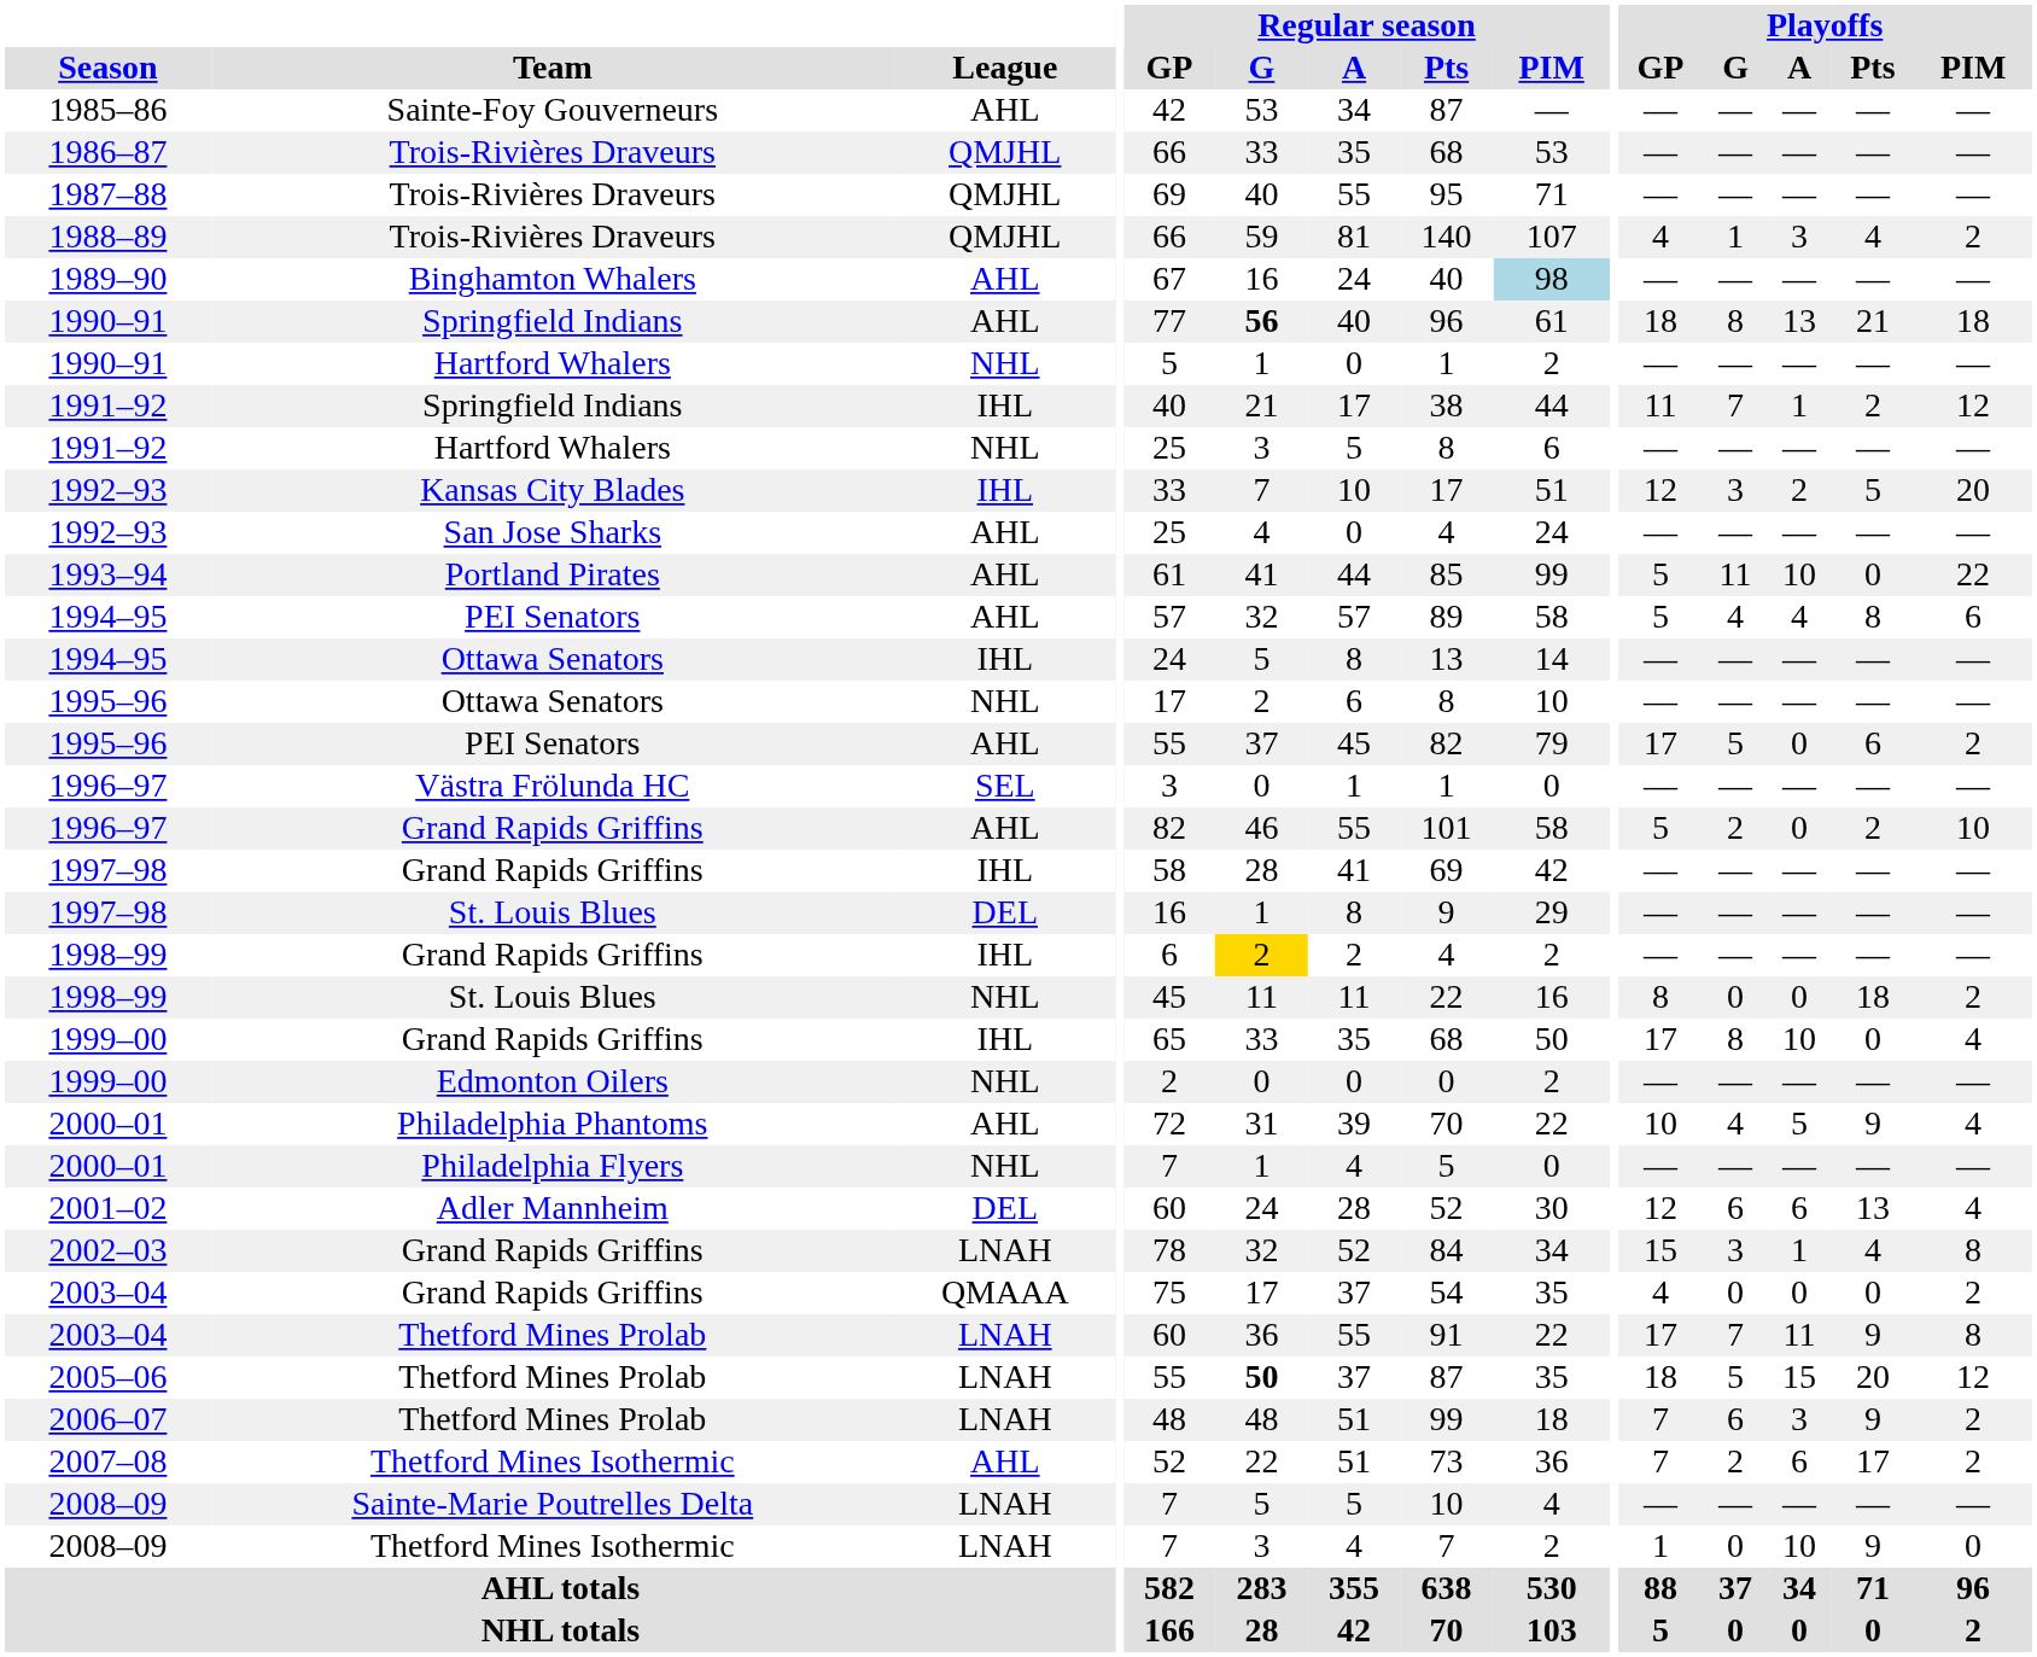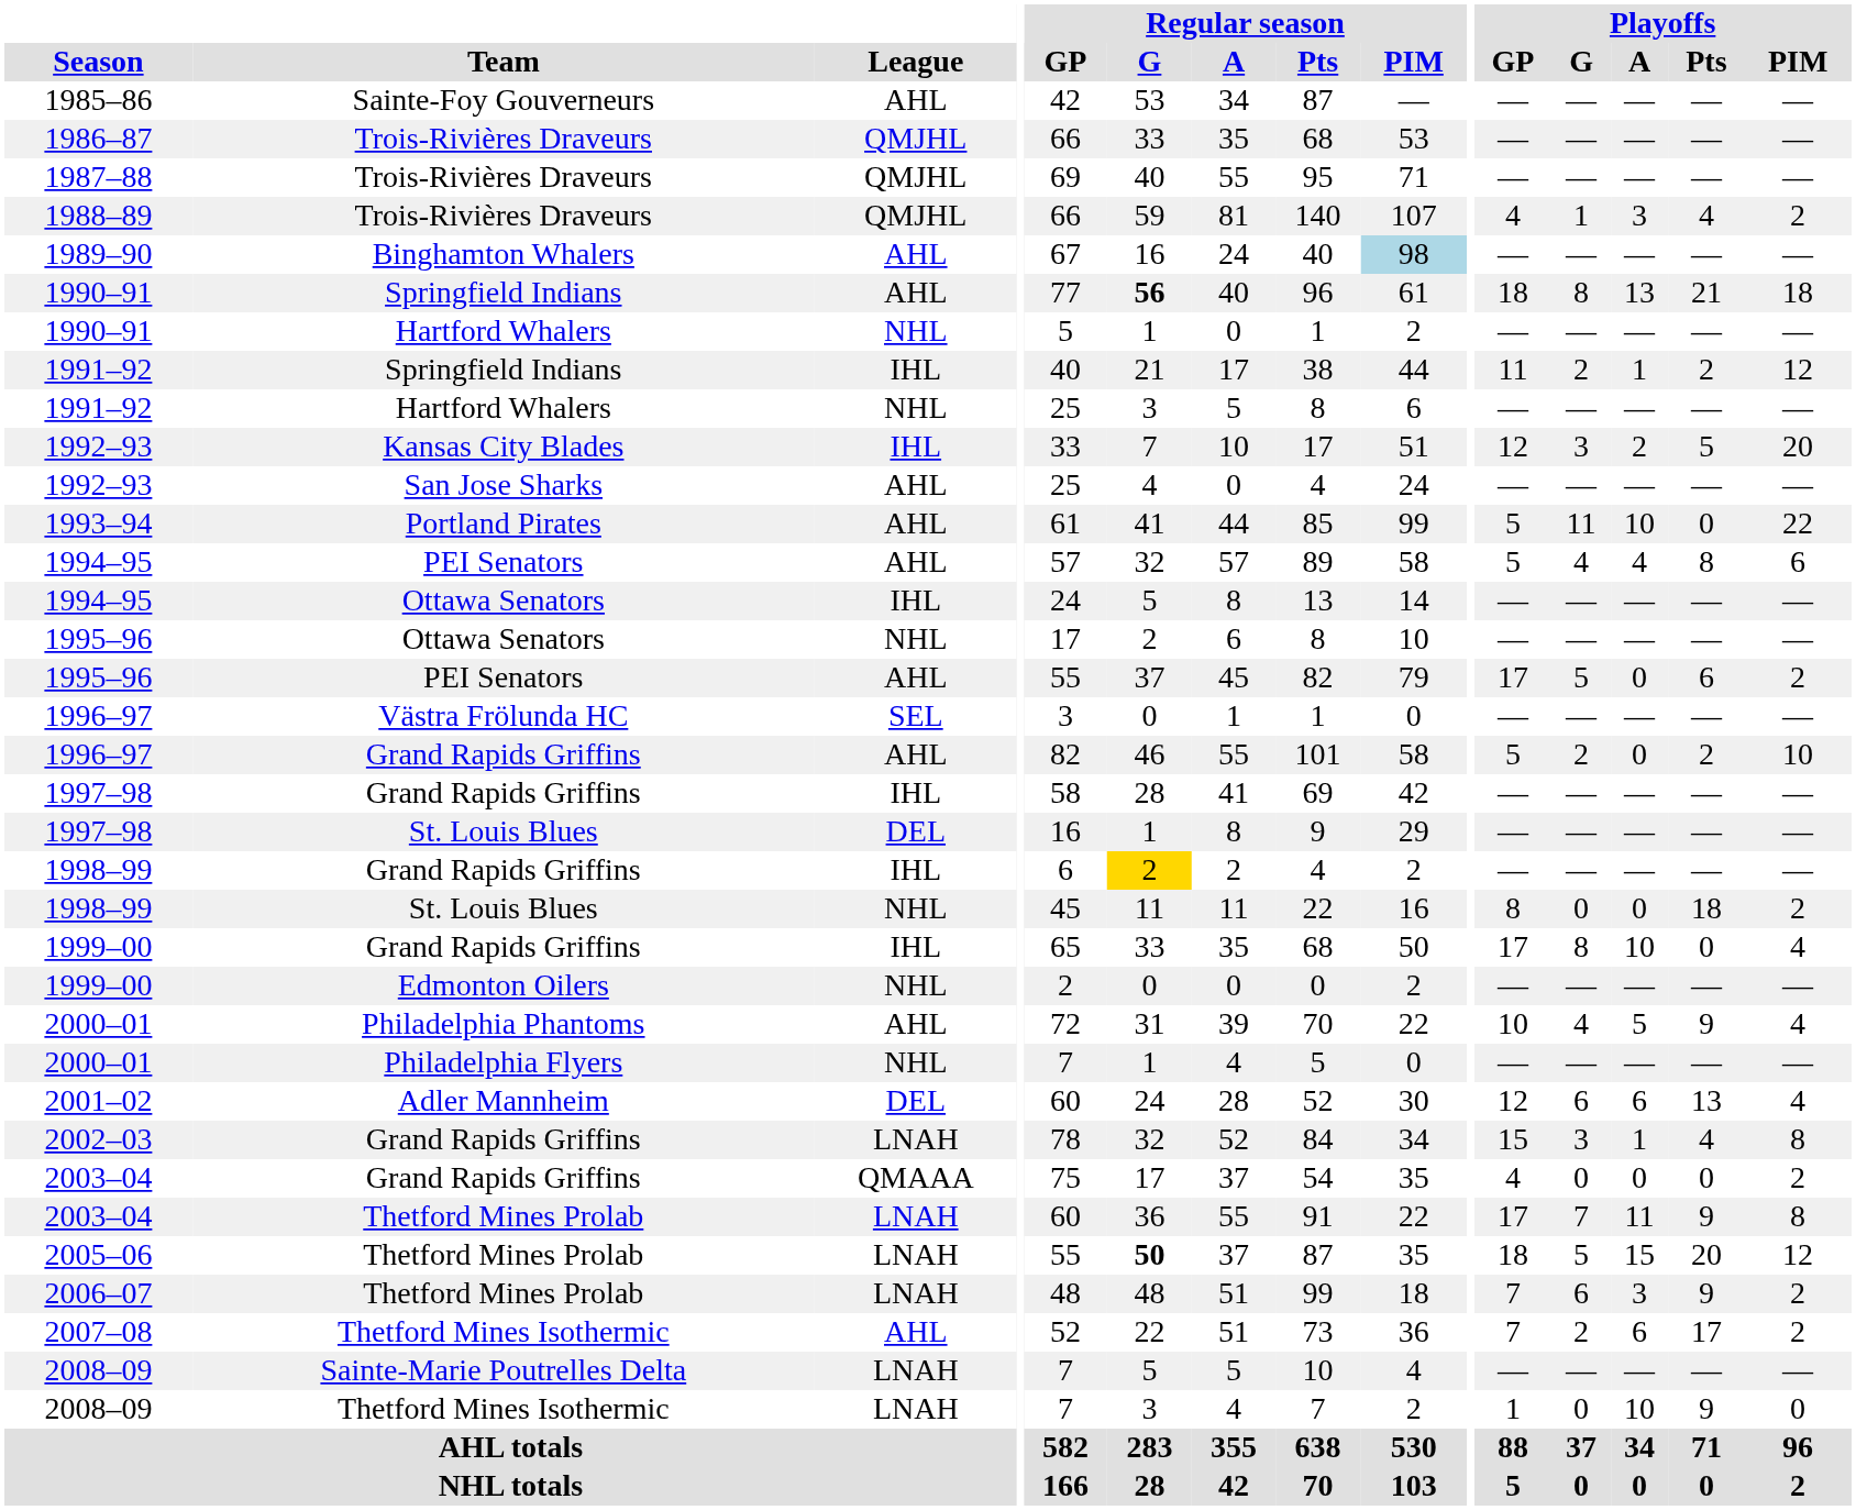 <table border="0" cellpadding="1" cellspacing="0" style="text-align:center; width:60em">
 <tr bgcolor="#e0e0e0">
 <th colspan="3" bgcolor="#ffffff"></th>
 <th rowspan="100" bgcolor="#ffffff"></th>
 <th colspan="5"><a href='#'>Regular season</a></th>
 <th rowspan="100" bgcolor="#ffffff"></th>
 <th colspan="5"><a href='#'>Playoffs</a></th>
 </tr>
 <tr bgcolor="#e0e0e0">
 <th><a href='#'>Season</a></th>
 <th>Team</th>
 <th>League</th>
 <th>GP</th>
 <th><a href='#'>G</a></th>
 <th><a href='#'>A</a></th>
 <th><a href='#'>Pts</a></th>
 <th><a href='#'>PIM</a></th>
 <th>GP</th>
 <th>G</th>
 <th>A</th>
 <th>Pts</th>
 <th>PIM</th>
 </tr>
 <tr>
 <td>1985–86</td>
 <td>Sainte-Foy Gouverneurs</td>
 <td>AHL</td>
 <td>42</td>
 <td>53</td>
 <td>34</td>
 <td>87</td>
 <td>—</td>
 <td>—</td>
 <td>—</td>
 <td>—</td>
 <td>—</td>
 <td>—</td>
 </tr>
 <tr bgcolor="#f0f0f0">
 <td><a href='#'>1986–87</a></td>
 <td><a href='#'>Trois-Rivières Draveurs</a></td>
 <td><a href='#'>QMJHL</a></td>
 <td>66</td>
 <td>33</td>
 <td>35</td>
 <td>68</td>
 <td>53</td>
 <td>—</td>
 <td>—</td>
 <td>—</td>
 <td>—</td>
 <td>—</td>
 </tr>
 <tr>
 <td><a href='#'>1987–88</a></td>
 <td>Trois-Rivières Draveurs</td>
 <td>QMJHL</td>
 <td>69</td>
 <td>40</td>
 <td>55</td>
 <td>95</td>
 <td>71</td>
 <td>—</td>
 <td>—</td>
 <td>—</td>
 <td>—</td>
 <td>—</td>
 </tr>
 <tr bgcolor="#f0f0f0">
 <td><a href='#'>1988–89</a></td>
 <td>Trois-Rivières Draveurs</td>
 <td>QMJHL</td>
 <td>66</td>
 <td>59</td>
 <td>81</td>
 <td>140</td>
 <td>107</td>
 <td>4</td>
 <td>1</td>
 <td>3</td>
 <td>4</td>
 <td>2</td>
 </tr>
 <tr>
 <td><a href='#'>1989–90</a></td>
 <td><a href='#'>Binghamton Whalers</a></td>
 <td><a href='#'>AHL</a></td>
 <td>67</td>
 <td>16</td>
 <td>24</td>
 <td>40</td>
 <td style="background: lightblue;">98</td>
 <td>—</td>
 <td>—</td>
 <td>—</td>
 <td>—</td>
 <td>—</td>
 </tr>
 <tr bgcolor="#f0f0f0">
 <td><a href='#'>1990–91</a></td>
 <td><a href='#'>Springfield Indians</a></td>
 <td>AHL</td>
 <td>77</td>
 <td><strong>56</strong></td>
 <td>40</td>
 <td>96</td>
 <td>61</td>
 <td>18</td>
 <td>8</td>
 <td>13</td>
 <td>21</td>
 <td>18</td>
 </tr>
 <tr>
 <td><a href='#'>1990–91</a></td>
 <td><a href='#'>Hartford Whalers</a></td>
 <td><a href='#'>NHL</a></td>
 <td>5</td>
 <td>1</td>
 <td>0</td>
 <td>1</td>
 <td>2</td>
 <td>—</td>
 <td>—</td>
 <td>—</td>
 <td>—</td>
 <td>—</td>
 </tr>
 <tr bgcolor="#f0f0f0">
 <td><a href='#'>1991–92</a></td>
 <td>Springfield Indians</td>
 <td>IHL</td>
 <td>40</td>
 <td>21</td>
 <td>17</td>
 <td>38</td>
 <td>44</td>
 <td>11</td>
-<td>7</td>
+<td>2</td>
 <td>1</td>
 <td>2</td>
 <td>12</td>
 </tr>
 <tr>
 <td><a href='#'>1991–92</a></td>
 <td>Hartford Whalers</td>
 <td>NHL</td>
 <td>25</td>
 <td>3</td>
 <td>5</td>
 <td>8</td>
 <td>6</td>
 <td>—</td>
 <td>—</td>
 <td>—</td>
 <td>—</td>
 <td>—</td>
 </tr>
 <tr bgcolor="#f0f0f0">
 <td><a href='#'>1992–93</a></td>
 <td><a href='#'>Kansas City Blades</a></td>
 <td><a href='#'>IHL</a></td>
 <td>33</td>
 <td>7</td>
 <td>10</td>
 <td>17</td>
 <td>51</td>
 <td>12</td>
 <td>3</td>
 <td>2</td>
 <td>5</td>
 <td>20</td>
 </tr>
 <tr>
 <td><a href='#'>1992–93</a></td>
 <td><a href='#'>San Jose Sharks</a></td>
 <td>AHL</td>
 <td>25</td>
 <td>4</td>
 <td>0</td>
 <td>4</td>
 <td>24</td>
 <td>—</td>
 <td>—</td>
 <td>—</td>
 <td>—</td>
 <td>—</td>
 </tr>
 <tr bgcolor="#f0f0f0">
 <td><a href='#'>1993–94</a></td>
 <td><a href='#'>Portland Pirates</a></td>
 <td>AHL</td>
 <td>61</td>
 <td>41</td>
 <td>44</td>
 <td>85</td>
 <td>99</td>
 <td>5</td>
 <td>11</td>
 <td>10</td>
 <td>0</td>
 <td>22</td>
 </tr>
 <tr>
 <td><a href='#'>1994–95</a></td>
 <td><a href='#'>PEI Senators</a></td>
 <td>AHL</td>
 <td>57</td>
 <td>32</td>
 <td>57</td>
 <td>89</td>
 <td>58</td>
 <td>5</td>
 <td>4</td>
 <td>4</td>
 <td>8</td>
 <td>6</td>
 </tr>
 <tr bgcolor="#f0f0f0">
 <td><a href='#'>1994–95</a></td>
 <td><a href='#'>Ottawa Senators</a></td>
 <td>IHL</td>
 <td>24</td>
 <td>5</td>
 <td>8</td>
 <td>13</td>
 <td>14</td>
 <td>—</td>
 <td>—</td>
 <td>—</td>
 <td>—</td>
 <td>—</td>
 </tr>
 <tr>
 <td><a href='#'>1995–96</a></td>
 <td>Ottawa Senators</td>
 <td>NHL</td>
 <td>17</td>
 <td>2</td>
 <td>6</td>
 <td>8</td>
 <td>10</td>
 <td>—</td>
 <td>—</td>
 <td>—</td>
 <td>—</td>
 <td>—</td>
 </tr>
 <tr bgcolor="#f0f0f0">
 <td><a href='#'>1995–96</a></td>
 <td>PEI Senators</td>
 <td>AHL</td>
 <td>55</td>
 <td>37</td>
 <td>45</td>
 <td>82</td>
 <td>79</td>
 <td>17</td>
 <td>5</td>
 <td>0</td>
 <td>6</td>
 <td>2</td>
 </tr>
 <tr>
 <td><a href='#'>1996–97</a></td>
 <td><a href='#'>Västra Frölunda HC</a></td>
 <td><a href='#'>SEL</a></td>
 <td>3</td>
 <td>0</td>
 <td>1</td>
 <td>1</td>
 <td>0</td>
 <td>—</td>
 <td>—</td>
 <td>—</td>
 <td>—</td>
 <td>—</td>
 </tr>
 <tr bgcolor="#f0f0f0">
 <td><a href='#'>1996–97</a></td>
 <td><a href='#'>Grand Rapids Griffins</a></td>
 <td>AHL</td>
 <td>82</td>
 <td>46</td>
 <td>55</td>
 <td>101</td>
 <td>58</td>
 <td>5</td>
 <td>2</td>
 <td>0</td>
 <td>2</td>
 <td>10</td>
 </tr>
 <tr>
 <td><a href='#'>1997–98</a></td>
 <td>Grand Rapids Griffins</td>
 <td>IHL</td>
 <td>58</td>
 <td>28</td>
 <td>41</td>
 <td>69</td>
 <td>42</td>
 <td>—</td>
 <td>—</td>
 <td>—</td>
 <td>—</td>
 <td>—</td>
 </tr>
 <tr bgcolor="#f0f0f0">
 <td><a href='#'>1997–98</a></td>
 <td><a href='#'>St. Louis Blues</a></td>
 <td><a href='#'>DEL</a></td>
 <td>16</td>
 <td>1</td>
 <td>8</td>
 <td>9</td>
 <td>29</td>
 <td>—</td>
 <td>—</td>
 <td>—</td>
 <td>—</td>
 <td>—</td>
 </tr>
 <tr>
 <td><a href='#'>1998–99</a></td>
 <td>Grand Rapids Griffins</td>
 <td>IHL</td>
 <td>6</td>
 <td style="background: gold;">2</td>
 <td>2</td>
 <td>4</td>
 <td>2</td>
 <td>—</td>
 <td>—</td>
 <td>—</td>
 <td>—</td>
 <td>—</td>
 </tr>
 <tr bgcolor="#f0f0f0">
 <td><a href='#'>1998–99</a></td>
 <td>St. Louis Blues</td>
 <td>NHL</td>
 <td>45</td>
 <td>11</td>
 <td>11</td>
 <td>22</td>
 <td>16</td>
 <td>8</td>
 <td>0</td>
 <td>0</td>
 <td>18</td>
 <td>2</td>
 </tr>
 <tr>
 <td><a href='#'>1999–00</a></td>
 <td>Grand Rapids Griffins</td>
 <td>IHL</td>
 <td>65</td>
 <td>33</td>
 <td>35</td>
 <td>68</td>
 <td>50</td>
 <td>17</td>
 <td>8</td>
 <td>10</td>
 <td>0</td>
 <td>4</td>
 </tr>
 <tr bgcolor="#f0f0f0">
 <td><a href='#'>1999–00</a></td>
 <td><a href='#'>Edmonton Oilers</a></td>
 <td>NHL</td>
 <td>2</td>
 <td>0</td>
 <td>0</td>
 <td>0</td>
 <td>2</td>
 <td>—</td>
 <td>—</td>
 <td>—</td>
 <td>—</td>
 <td>—</td>
 </tr>
 <tr>
 <td><a href='#'>2000–01</a></td>
 <td><a href='#'>Philadelphia Phantoms</a></td>
 <td>AHL</td>
 <td>72</td>
 <td>31</td>
 <td>39</td>
 <td>70</td>
 <td>22</td>
 <td>10</td>
 <td>4</td>
 <td>5</td>
 <td>9</td>
 <td>4</td>
 </tr>
 <tr bgcolor="#f0f0f0">
 <td><a href='#'>2000–01</a></td>
 <td><a href='#'>Philadelphia Flyers</a></td>
 <td>NHL</td>
 <td>7</td>
 <td>1</td>
 <td>4</td>
 <td>5</td>
 <td>0</td>
 <td>—</td>
 <td>—</td>
 <td>—</td>
 <td>—</td>
 <td>—</td>
 </tr>
 <tr>
 <td><a href='#'>2001–02</a></td>
 <td><a href='#'>Adler Mannheim</a></td>
 <td><a href='#'>DEL</a></td>
 <td>60</td>
 <td>24</td>
 <td>28</td>
 <td>52</td>
 <td>30</td>
 <td>12</td>
 <td>6</td>
 <td>6</td>
 <td>13</td>
 <td>4</td>
 </tr>
 <tr bgcolor="#f0f0f0">
 <td><a href='#'>2002–03</a></td>
 <td>Grand Rapids Griffins</td>
 <td>LNAH</td>
 <td>78</td>
 <td>32</td>
 <td>52</td>
 <td>84</td>
 <td>34</td>
 <td>15</td>
 <td>3</td>
 <td>1</td>
 <td>4</td>
 <td>8</td>
 </tr>
 <tr>
 <td><a href='#'>2003–04</a></td>
 <td>Grand Rapids Griffins</td>
 <td>QMAAA</td>
 <td>75</td>
 <td>17</td>
 <td>37</td>
 <td>54</td>
 <td>35</td>
 <td>4</td>
 <td>0</td>
 <td>0</td>
 <td>0</td>
 <td>2</td>
 </tr>
 <tr bgcolor="#f0f0f0">
 <td><a href='#'>2003–04</a></td>
 <td><a href='#'>Thetford Mines Prolab</a></td>
 <td><a href='#'>LNAH</a></td>
 <td>60</td>
 <td>36</td>
 <td>55</td>
 <td>91</td>
 <td>22</td>
 <td>17</td>
 <td>7</td>
 <td>11</td>
 <td>9</td>
 <td>8</td>
 </tr>
 <tr>
 <td><a href='#'>2005–06</a></td>
 <td>Thetford Mines Prolab</td>
 <td>LNAH</td>
 <td>55</td>
 <td><strong>50</strong></td>
 <td>37</td>
 <td>87</td>
 <td>35</td>
 <td>18</td>
 <td>5</td>
 <td>15</td>
 <td>20</td>
 <td>12</td>
 </tr>
 <tr bgcolor="#f0f0f0">
 <td><a href='#'>2006–07</a></td>
 <td>Thetford Mines Prolab</td>
 <td>LNAH</td>
 <td>48</td>
 <td>48</td>
 <td>51</td>
 <td>99</td>
 <td>18</td>
 <td>7</td>
 <td>6</td>
 <td>3</td>
 <td>9</td>
 <td>2</td>
 </tr>
 <tr>
 <td><a href='#'>2007–08</a></td>
 <td><a href='#'>Thetford Mines Isothermic</a></td>
 <td><a href='#'>AHL</a></td>
 <td>52</td>
 <td>22</td>
 <td>51</td>
 <td>73</td>
 <td>36</td>
 <td>7</td>
 <td>2</td>
 <td>6</td>
 <td>17</td>
 <td>2</td>
 </tr>
 <tr bgcolor="#f0f0f0">
 <td><a href='#'>2008–09</a></td>
 <td><a href='#'>Sainte-Marie Poutrelles Delta</a></td>
 <td>LNAH</td>
 <td>7</td>
 <td>5</td>
 <td>5</td>
 <td>10</td>
 <td>4</td>
 <td>—</td>
 <td>—</td>
 <td>—</td>
 <td>—</td>
 <td>—</td>
 </tr>
 <tr>
 <td>2008–09</td>
 <td>Thetford Mines Isothermic</td>
 <td>LNAH</td>
 <td>7</td>
 <td>3</td>
 <td>4</td>
 <td>7</td>
 <td>2</td>
 <td>1</td>
 <td>0</td>
 <td>10</td>
 <td>9</td>
 <td>0</td>
 </tr>
 <tr bgcolor="#e0e0e0">
 <th colspan="3">AHL totals</th>
 <th>582</th>
 <th>283</th>
 <th>355</th>
 <th>638</th>
 <th>530</th>
 <th>88</th>
 <th>37</th>
 <th>34</th>
 <th>71</th>
 <th>96</th>
 </tr>
 <tr bgcolor="#e0e0e0">
 <th colspan="3">NHL totals</th>
 <th>166</th>
 <th>28</th>
 <th>42</th>
 <th>70</th>
 <th>103</th>
 <th>5</th>
 <th>0</th>
 <th>0</th>
 <th>0</th>
 <th>2</th>
 </tr>
 </table>
